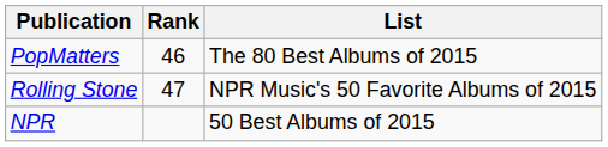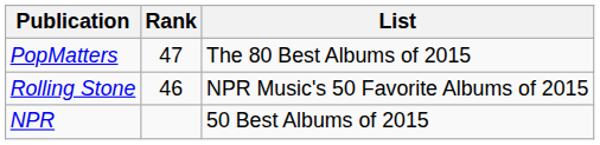 <table class="wikitable plainrowheaders sortable">
 <tr>
 <th>Publication</th>
 <th data-sort-type="number">Rank</th>
 <th scope="col" class="unsortable">List</th>
 </tr>
 <tr Ad>
 <td><em><a href='#'>PopMatters</a></em></td>
-<td align=center>46</td>
+<td align=center>47</td>
 <td>The 80 Best Albums of 2015</td>
 </tr>
 <tr Ad>
 <td><em><a href='#'>Rolling Stone</a></em></td>
-<td align=center>47</td>
+<td align=center>46</td>
 <td>NPR Music's 50 Favorite Albums of 2015</td>
 </tr>
 <tr Ad>
 <td><em><a href='#'>NPR</a></em></td>
 <td></td>
 <td>50 Best Albums of 2015</td>
 </tr>
 </table>
